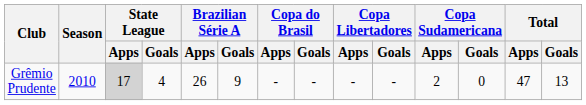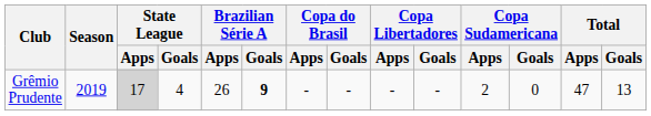 <table class="wikitable" style="text-align: center;">
 <tr>
 <th rowspan="2">Club</th>
 <th rowspan="2">Season</th>
 <th colspan="2">State League</th>
 <th colspan="2"><a href='#'>Brazilian Série A</a></th>
 <th colspan="2"><a href='#'>Copa do Brasil</a></th>
 <th colspan="2"><a href='#'>Copa Libertadores</a></th>
 <th colspan="2"><a href='#'>Copa Sudamericana</a></th>
 <th colspan="2">Total</th>
 </tr>
 <tr>
 <th>Apps</th>
 <th>Goals</th>
 <th>Apps</th>
 <th>Goals</th>
 <th>Apps</th>
 <th>Goals</th>
 <th>Apps</th>
 <th>Goals</th>
 <th>Apps</th>
 <th>Goals</th>
 <th>Apps</th>
 <th>Goals</th>
 </tr>
 <tr>
 <td valign="center"><a href='#'>Grêmio Prudente</a></td>
-<td><a href='#'>2010</a></td>
+<td><a href='#'>2019</a></td>
 <td style="background: lightgrey;">17</td>
 <td>4</td>
 <td>26</td>
-<td>9</td>
+<td><strong>9</strong></td>
 <td>-</td>
 <td>-</td>
 <td>-</td>
 <td>-</td>
 <td>2</td>
 <td>0</td>
 <td>47</td>
 <td>13</td>
 </tr>
 </table>
